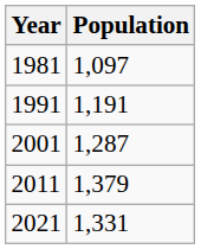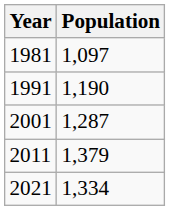 <table class="wikitable">
 <tr>
 <th>Year</th>
 <th>Population</th>
 </tr>
 <tr>
 <td>1981</td>
 <td>1,097</td>
 </tr>
 <tr>
 <td>1991</td>
-<td>1,191</td>
+<td>1,190</td>
 </tr>
 <tr>
 <td>2001</td>
 <td>1,287</td>
 </tr>
 <tr>
 <td>2011</td>
 <td>1,379</td>
 </tr>
 <tr>
 <td>2021</td>
-<td>1,331</td>
+<td>1,334</td>
 </tr>
 </table>
